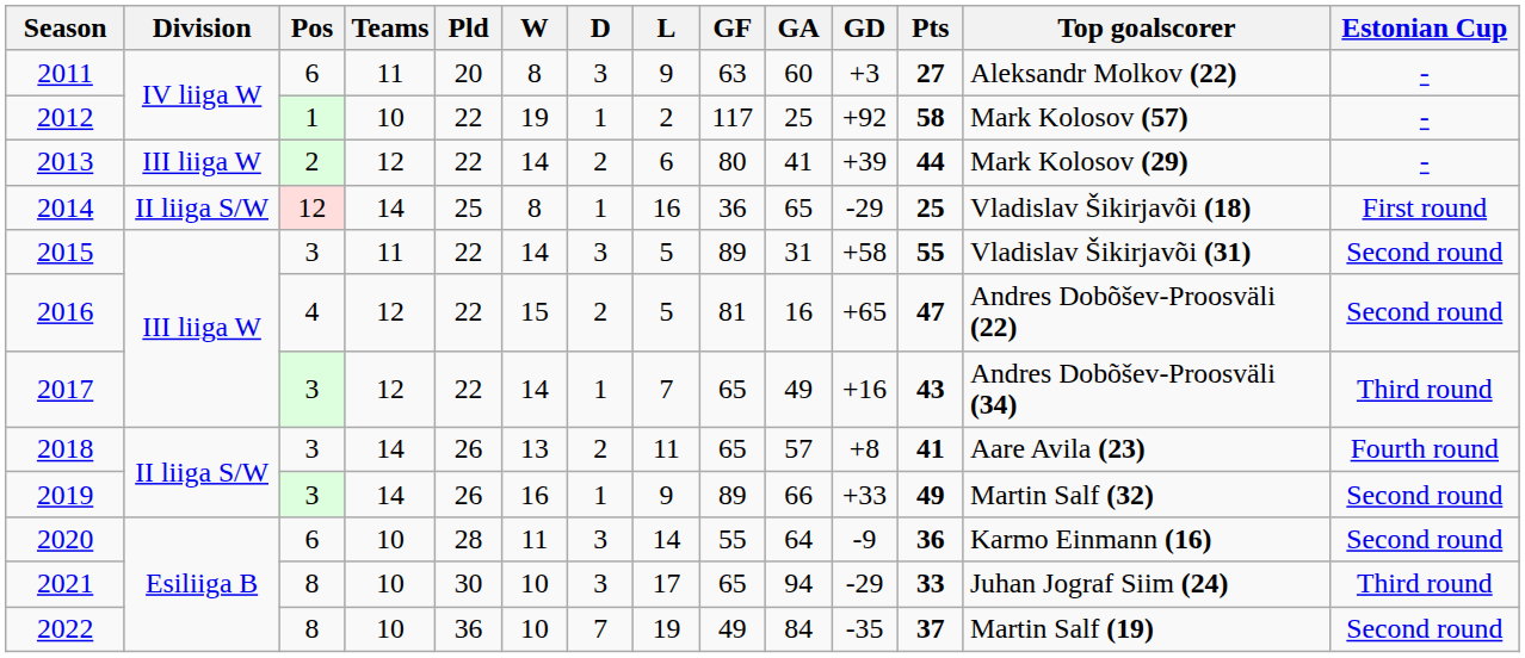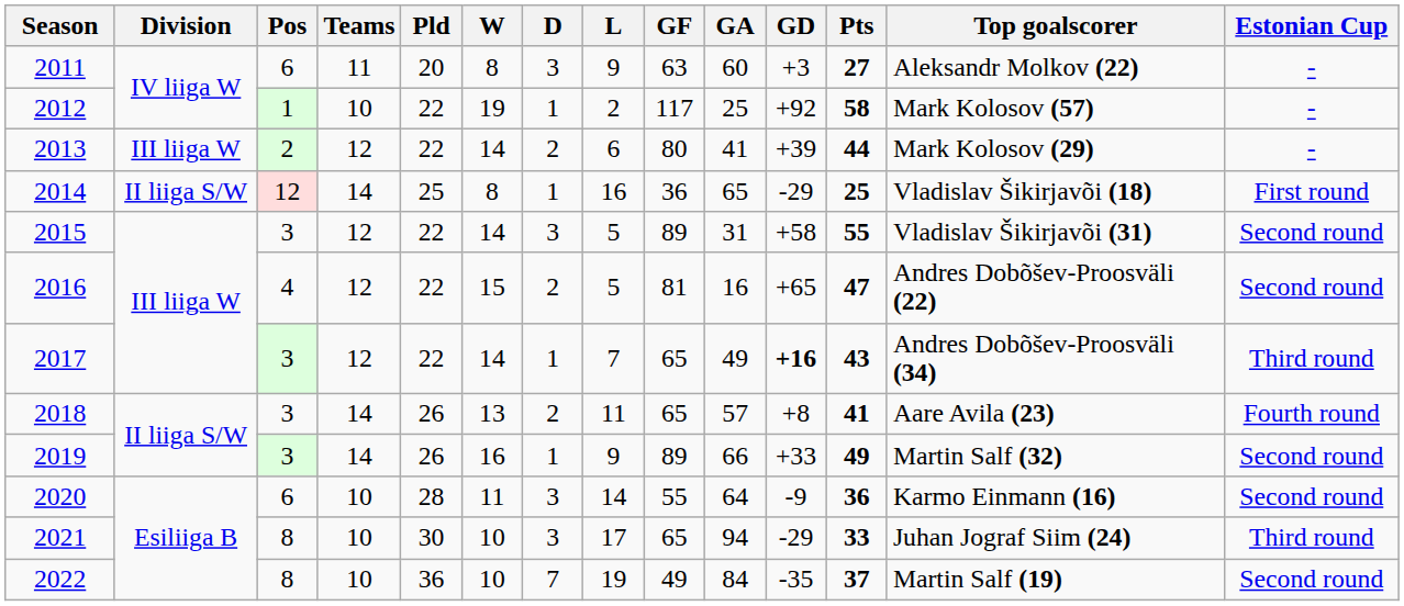 <table class="wikitable">
 <tr>
 <th width=60px>Season</th>
 <th width=80px>Division</th>
 <th width=30px>Pos</th>
 <th width=30px>Teams</th>
 <th width=30px>Pld</th>
 <th width=30px>W</th>
 <th width=30px>D</th>
 <th width=30px>L</th>
 <th width=30px>GF</th>
 <th width=30px>GA</th>
 <th width=30px>GD</th>
 <th width=30px>Pts</th>
 <th width=200px>Top goalscorer</th>
 <th width=100px><a href='#'>Estonian Cup</a></th>
 </tr>
 <tr align=center>
 <td><a href='#'>2011</a></td>
 <td rowspan=2><a href='#'>IV liiga W</a></td>
 <td>6</td>
 <td>11</td>
 <td>20</td>
 <td>8</td>
 <td>3</td>
 <td>9</td>
 <td>63</td>
 <td>60</td>
 <td>+3</td>
 <td><strong>27</strong></td>
 <td align=left>Aleksandr Molkov <strong>(22)</strong></td>
 <td><a href='#'>-</a></td>
 </tr>
 <tr align=center>
 <td><a href='#'>2012</a></td>
 <td style="background:#DDFFDD;">1</td>
 <td>10</td>
 <td>22</td>
 <td>19</td>
 <td>1</td>
 <td>2</td>
 <td>117</td>
 <td>25</td>
 <td>+92</td>
 <td><strong>58</strong></td>
 <td align=left>Mark Kolosov <strong>(57)</strong></td>
 <td><a href='#'>-</a></td>
 </tr>
 <tr align=center>
 <td><a href='#'>2013</a></td>
 <td><a href='#'>III liiga W</a></td>
 <td style="background:#DDFFDD;">2</td>
 <td>12</td>
 <td>22</td>
 <td>14</td>
 <td>2</td>
 <td>6</td>
 <td>80</td>
 <td>41</td>
 <td>+39</td>
 <td><strong>44</strong></td>
 <td align=left>Mark Kolosov <strong>(29)</strong></td>
 <td><a href='#'>-</a></td>
 </tr>
 <tr align=center>
 <td><a href='#'>2014</a></td>
 <td><a href='#'>II liiga S/W</a></td>
 <td style="background:#FFDDDD;">12</td>
 <td>14</td>
 <td>25</td>
 <td>8</td>
 <td>1</td>
 <td>16</td>
 <td>36</td>
 <td>65</td>
 <td>-29</td>
 <td><strong>25</strong></td>
 <td align=left>Vladislav Šikirjavõi <strong>(18)</strong></td>
 <td><a href='#'>First round</a></td>
 </tr>
 <tr align=center>
 <td><a href='#'>2015</a></td>
 <td rowspan=3><a href='#'>III liiga W</a></td>
 <td>3</td>
-<td>11</td>
+<td>12</td>
 <td>22</td>
 <td>14</td>
 <td>3</td>
 <td>5</td>
 <td>89</td>
 <td>31</td>
 <td>+58</td>
 <td><strong>55</strong></td>
 <td align=left>Vladislav Šikirjavõi <strong>(31)</strong></td>
 <td><a href='#'>Second round</a></td>
 </tr>
 <tr align=center>
 <td><a href='#'>2016</a></td>
 <td>4</td>
 <td>12</td>
 <td>22</td>
 <td>15</td>
 <td>2</td>
 <td>5</td>
 <td>81</td>
 <td>16</td>
 <td>+65</td>
 <td><strong>47</strong></td>
 <td align=left>Andres Dobõšev-Proosväli <strong>(22)</strong></td>
 <td><a href='#'>Second round</a></td>
 </tr>
 <tr align=center>
 <td><a href='#'>2017</a></td>
 <td style="background:#DDFFDD;">3</td>
 <td>12</td>
 <td>22</td>
 <td>14</td>
 <td>1</td>
 <td>7</td>
 <td>65</td>
 <td>49</td>
-<td>+16</td>
+<td><strong>+16</strong></td>
 <td><strong>43</strong></td>
 <td align=left>Andres Dobõšev-Proosväli <strong>(34)</strong></td>
 <td><a href='#'>Third round</a></td>
 </tr>
 <tr align=center>
 <td><a href='#'>2018</a></td>
 <td rowspan=2><a href='#'>II liiga S/W</a></td>
 <td>3</td>
 <td>14</td>
 <td>26</td>
 <td>13</td>
 <td>2</td>
 <td>11</td>
 <td>65</td>
 <td>57</td>
 <td>+8</td>
 <td><strong>41</strong></td>
 <td align=left>Aare Avila <strong>(23)</strong></td>
 <td><a href='#'>Fourth round</a></td>
 </tr>
 <tr align=center>
 <td><a href='#'>2019</a></td>
 <td style="background:#DDFFDD;">3</td>
 <td>14</td>
 <td>26</td>
 <td>16</td>
 <td>1</td>
 <td>9</td>
 <td>89</td>
 <td>66</td>
 <td>+33</td>
 <td><strong>49</strong></td>
 <td align=left>Martin Salf <strong>(32)</strong></td>
 <td><a href='#'>Second round</a></td>
 </tr>
 <tr align=center>
 <td><a href='#'>2020</a></td>
 <td rowspan=4><a href='#'>Esiliiga B</a></td>
 <td>6</td>
 <td>10</td>
 <td>28</td>
 <td>11</td>
 <td>3</td>
 <td>14</td>
 <td>55</td>
 <td>64</td>
 <td>-9</td>
 <td><strong>36</strong></td>
 <td align=left>Karmo Einmann <strong>(16)</strong></td>
 <td><a href='#'>Second round</a></td>
 </tr>
 <tr align=center>
 <td><a href='#'>2021</a></td>
 <td>8</td>
 <td>10</td>
 <td>30</td>
 <td>10</td>
 <td>3</td>
 <td>17</td>
 <td>65</td>
 <td>94</td>
 <td>-29</td>
 <td><strong>33</strong></td>
 <td align=left>Juhan Jograf Siim <strong>(24)</strong></td>
 <td><a href='#'>Third round</a></td>
 </tr>
 <tr align=center>
 <td><a href='#'>2022</a></td>
 <td>8</td>
 <td>10</td>
 <td>36</td>
 <td>10</td>
 <td>7</td>
 <td>19</td>
 <td>49</td>
 <td>84</td>
 <td>-35</td>
 <td><strong>37</strong></td>
 <td align=left>Martin Salf <strong>(19)</strong></td>
 <td><a href='#'>Second round</a></td>
 </tr>
 </table>
